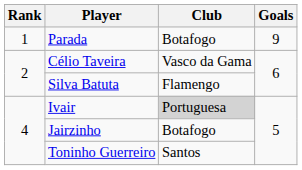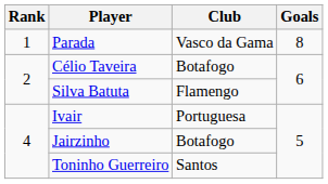 <table class="wikitable">
 <tr>
 <th>Rank</th>
 <th>Player</th>
 <th>Club</th>
 <th>Goals</th>
 </tr>
 <tr>
 <td align=center>1</td>
 <td><a href='#'>Parada</a></td>
-<td>Botafogo</td>
-<td align=center>9</td>
+<td>Vasco da Gama</td>
+<td align=center>8</td>
 </tr>
 <tr>
 <td rowspan=2 align=center>2</td>
 <td><a href='#'>Célio Taveira</a></td>
-<td>Vasco da Gama</td>
+<td>Botafogo</td>
 <td rowspan=2 align=center>6</td>
 </tr>
 <tr>
 <td><a href='#'>Silva Batuta</a></td>
 <td>Flamengo</td>
 </tr>
 <tr>
 <td rowspan=3 align=center>4</td>
 <td><a href='#'>Ivair</a></td>
-<td style="background: lightgrey;">Portuguesa</td>
+<td>Portuguesa</td>
 <td rowspan=3 align=center>5</td>
 </tr>
 <tr>
 <td><a href='#'>Jairzinho</a></td>
 <td>Botafogo</td>
 </tr>
 <tr>
 <td><a href='#'>Toninho Guerreiro</a></td>
 <td>Santos</td>
 </tr>
 </table>
